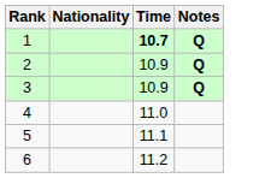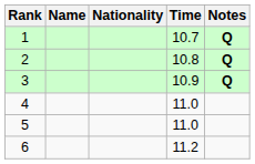 <table class="wikitable sortable" style="text-align:center">
 <tr>
 <th>Rank</th>
+<th>Name</th>
 <th>Nationality</th>
 <th>Time</th>
 <th>Notes</th>
 </tr>
 <tr bgcolor=ccffcc>
 <td>1</td>
 <td align=left></td>
-<td><strong>10.7</strong></td>
+<td align=left></td>
+<td>10.7</td>
 <td><strong>Q</strong></td>
 </tr>
 <tr bgcolor=ccffcc>
 <td>2</td>
 <td align=left></td>
-<td>10.9</td>
+<td align=left></td>
+<td>10.8</td>
 <td><strong>Q</strong></td>
 </tr>
 <tr bgcolor=ccffcc>
 <td>3</td>
+<td align=left></td>
 <td align=left></td>
 <td>10.9</td>
 <td><strong>Q</strong></td>
 </tr>
 <tr>
 <td>4</td>
 <td align=left></td>
+<td align=left></td>
 <td>11.0</td>
 <td></td>
 </tr>
 <tr>
 <td>5</td>
 <td align=left></td>
-<td>11.1</td>
+<td align=left></td>
+<td>11.0</td>
 <td></td>
 </tr>
 <tr>
 <td>6</td>
 <td align=left></td>
+<td align=left></td>
 <td>11.2</td>
 <td></td>
 </tr>
 </table>
